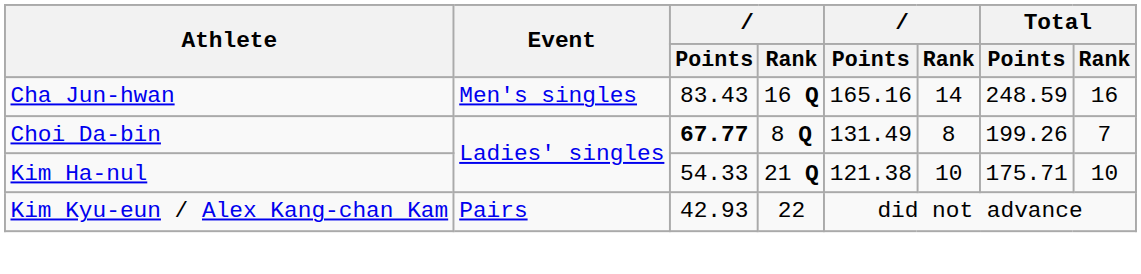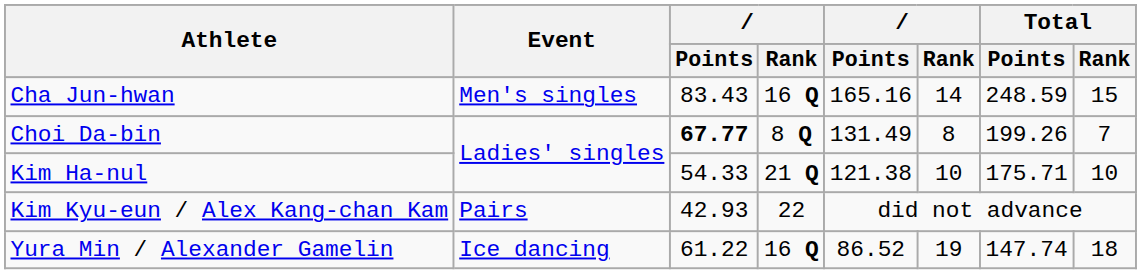 <table class="wikitable" style="font-size:90%">
 <tr>
 <th rowspan="2">Athlete</th>
 <th rowspan="2">Event</th>
 <th colspan="2"> / </th>
 <th colspan="2"> / </th>
 <th colspan="2">Total</th>
 </tr>
 <tr style="font-size:95%">
 <th>Points</th>
 <th>Rank</th>
 <th>Points</th>
 <th>Rank</th>
 <th>Points</th>
 <th>Rank</th>
 </tr>
 <tr align=center>
 <td align=left><a href='#'>Cha Jun-hwan</a></td>
 <td align=left><a href='#'>Men's singles</a></td>
 <td>83.43</td>
 <td>16 <strong>Q</strong></td>
 <td>165.16</td>
 <td>14</td>
 <td>248.59</td>
-<td>16</td>
+<td>15</td>
 </tr>
 <tr align=center>
 <td align=left><a href='#'>Choi Da-bin</a></td>
 <td align=left rowspan="2"><a href='#'>Ladies' singles</a></td>
 <td><strong>67.77</strong></td>
 <td>8 <strong>Q</strong></td>
 <td>131.49</td>
 <td>8</td>
 <td>199.26</td>
 <td>7</td>
 </tr>
 <tr align=center>
 <td align=left><a href='#'>Kim Ha-nul</a></td>
 <td>54.33</td>
 <td>21 <strong>Q</strong></td>
 <td>121.38</td>
 <td>10</td>
 <td>175.71</td>
 <td>10</td>
 </tr>
 <tr align=center>
 <td align=left><a href='#'>Kim Kyu-eun</a> / <a href='#'>Alex Kang-chan Kam</a></td>
 <td align=left><a href='#'>Pairs</a></td>
 <td>42.93</td>
 <td>22</td>
 <td colspan=4>did not advance</td>
 </tr>
+<tr align=center>
+<td align=left><a href='#'>Yura Min</a> / <a href='#'>Alexander Gamelin</a></td>
+<td align=left><a href='#'>Ice dancing</a></td>
+<td>61.22</td>
+<td>16 <strong>Q</strong></td>
+<td>86.52</td>
+<td>19</td>
+<td>147.74</td>
+<td>18</td>
+</tr>
 </table>
